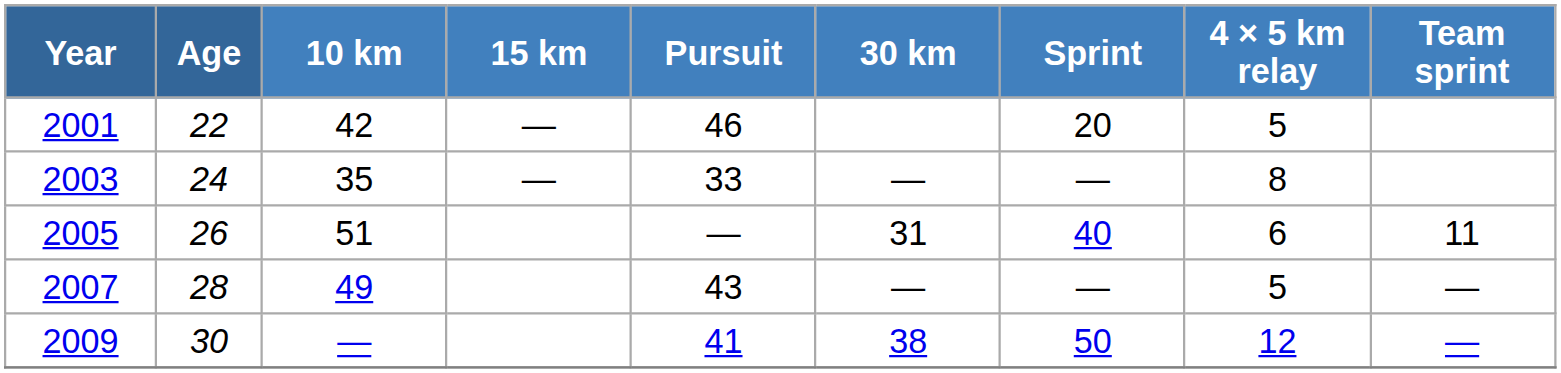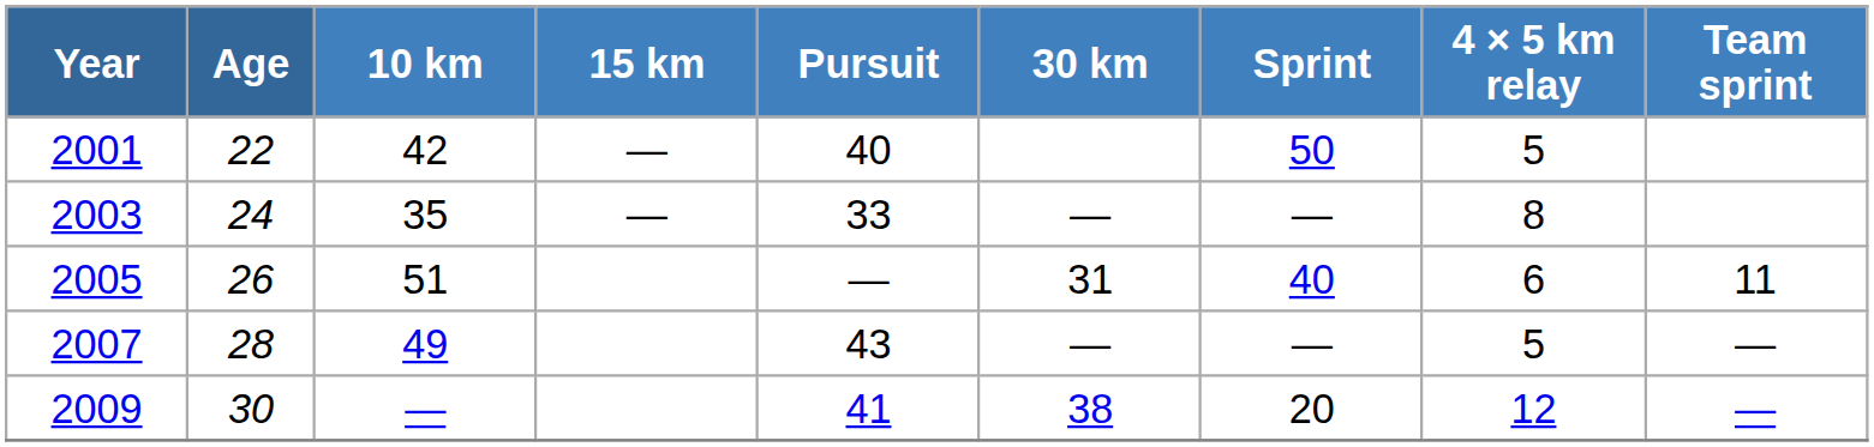 <table class="wikitable" style="font-size:95%; text-align:center; border:grey solid 1px; border-collapse:collapse; background:#ffffff;">
 <tr>
 <th style="background-color:#369; color:white; width:60px;"> Year </th>
 <th style="background-color:#369; color:white; width:40px;"> Age </th>
 <th style="background-color:#4180be; color:white; width:75px;"> 10 km </th>
 <th style="background-color:#4180be; color:white; width:75px;"> 15 km </th>
 <th style="background-color:#4180be; color:white; width:75px;"> Pursuit </th>
 <th style="background-color:#4180be; color:white; width:75px;"> 30 km </th>
 <th style="background-color:#4180be; color:white; width:75px;"> Sprint </th>
 <th style="background-color:#4180be; color:white; width:75px;"> 4 × 5 km <br> relay </th>
 <th style="background-color:#4180be; color:white; width:75px;"> Team <br> sprint </th>
 </tr>
 <tr>
 <td><a href='#'>2001</a></td>
 <td><em>22</em></td>
 <td>42</td>
 <td>—</td>
-<td>46</td>
+<td>40</td>
 <td></td>
-<td>20</td>
+<td><a href='#'>50</a></td>
 <td>5</td>
 <td></td>
 </tr>
 <tr>
 <td><a href='#'>2003</a></td>
 <td><em>24</em></td>
 <td>35</td>
 <td>—</td>
 <td>33</td>
 <td>—</td>
 <td>—</td>
 <td>8</td>
 <td></td>
 </tr>
 <tr>
 <td><a href='#'>2005</a></td>
 <td><em>26</em></td>
 <td>51</td>
 <td></td>
 <td>—</td>
 <td>31</td>
 <td><a href='#'>40</a></td>
 <td>6</td>
 <td>11</td>
 </tr>
 <tr>
 <td><a href='#'>2007</a></td>
 <td><em>28</em></td>
 <td><a href='#'>49</a></td>
 <td></td>
 <td>43</td>
 <td>—</td>
 <td>—</td>
 <td>5</td>
 <td>—</td>
 </tr>
 <tr>
 <td><a href='#'>2009</a></td>
 <td><em>30</em></td>
 <td><a href='#'>—</a></td>
 <td></td>
 <td><a href='#'>41</a></td>
 <td><a href='#'>38</a></td>
-<td><a href='#'>50</a></td>
+<td>20</td>
 <td><a href='#'>12</a></td>
 <td><a href='#'>—</a></td>
 </tr>
 <tr>
 </tr>
 </table>
